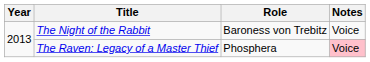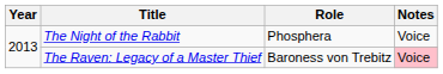 <table class="wikitable sortable">
 <tr>
 <th>Year</th>
 <th>Title</th>
 <th>Role</th>
 <th>Notes</th>
 </tr>
 <tr>
 <td rowspan="2">2013</td>
 <td><em><a href='#'>The Night of the Rabbit</a></em></td>
-<td>Baroness von Trebitz</td>
+<td>Phosphera</td>
 <td>Voice</td>
 </tr>
 <tr>
 <td><em><a href='#'>The Raven: Legacy of a Master Thief</a></em></td>
-<td>Phosphera</td>
+<td>Baroness von Trebitz</td>
 <td style="background: pink;">Voice</td>
 </tr>
 </table>
